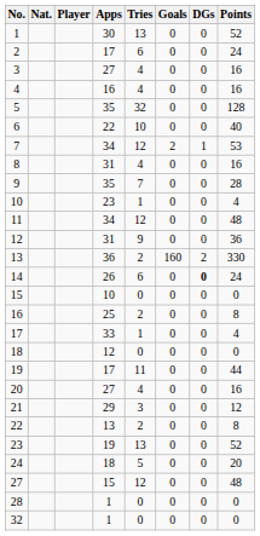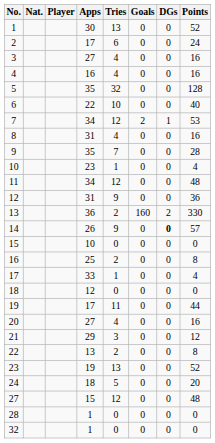 <table class="wikitable sortable" style="text-align: center;">
 <tr>
 <th>No.</th>
 <th>Nat.</th>
 <th>Player</th>
 <th>Apps</th>
 <th>Tries</th>
 <th>Goals</th>
 <th>DGs</th>
 <th>Points</th>
 </tr>
 <tr>
 <td>1</td>
 <td></td>
 <td align="left"></td>
 <td>30</td>
 <td>13</td>
 <td>0</td>
 <td>0</td>
 <td>52</td>
 </tr>
 <tr>
 <td>2</td>
 <td></td>
 <td align="left"></td>
 <td>17</td>
 <td>6</td>
 <td>0</td>
 <td>0</td>
 <td>24</td>
 </tr>
 <tr>
 <td>3</td>
 <td></td>
 <td align="left"></td>
 <td>27</td>
 <td>4</td>
 <td>0</td>
 <td>0</td>
 <td>16</td>
 </tr>
 <tr>
 <td>4</td>
 <td></td>
 <td align="left"></td>
 <td>16</td>
 <td>4</td>
 <td>0</td>
 <td>0</td>
 <td>16</td>
 </tr>
 <tr>
 <td>5</td>
 <td></td>
 <td align="left"></td>
 <td>35</td>
 <td>32</td>
 <td>0</td>
 <td>0</td>
 <td>128</td>
 </tr>
 <tr>
 <td>6</td>
 <td></td>
 <td align="left"></td>
 <td>22</td>
 <td>10</td>
 <td>0</td>
 <td>0</td>
 <td>40</td>
 </tr>
 <tr>
 <td>7</td>
 <td></td>
 <td align="left"></td>
 <td>34</td>
 <td>12</td>
 <td>2</td>
 <td>1</td>
 <td>53</td>
 </tr>
 <tr>
 <td>8</td>
 <td></td>
 <td align="left"></td>
 <td>31</td>
 <td>4</td>
 <td>0</td>
 <td>0</td>
 <td>16</td>
 </tr>
 <tr>
 <td>9</td>
 <td></td>
 <td align="left"></td>
 <td>35</td>
 <td>7</td>
 <td>0</td>
 <td>0</td>
 <td>28</td>
 </tr>
 <tr>
 <td>10</td>
 <td></td>
 <td align="left"></td>
 <td>23</td>
 <td>1</td>
 <td>0</td>
 <td>0</td>
 <td>4</td>
 </tr>
 <tr>
 <td>11</td>
 <td></td>
 <td align="left"></td>
 <td>34</td>
 <td>12</td>
 <td>0</td>
 <td>0</td>
 <td>48</td>
 </tr>
 <tr>
 <td>12</td>
 <td></td>
 <td align="left"></td>
 <td>31</td>
 <td>9</td>
 <td>0</td>
 <td>0</td>
 <td>36</td>
 </tr>
 <tr>
 <td>13</td>
 <td></td>
 <td align="left"></td>
 <td>36</td>
 <td>2</td>
 <td>160</td>
 <td>2</td>
 <td>330</td>
 </tr>
 <tr>
 <td>14</td>
 <td></td>
 <td align="left"></td>
 <td>26</td>
-<td>6</td>
+<td>9</td>
 <td>0</td>
 <td><strong>0</strong></td>
-<td>24</td>
+<td>57</td>
 </tr>
 <tr>
 <td>15</td>
 <td></td>
 <td align="left"></td>
 <td>10</td>
 <td>0</td>
 <td>0</td>
 <td>0</td>
 <td>0</td>
 </tr>
 <tr>
 <td>16</td>
 <td></td>
 <td align="left"></td>
 <td>25</td>
 <td>2</td>
 <td>0</td>
 <td>0</td>
 <td>8</td>
 </tr>
 <tr>
 <td>17</td>
 <td></td>
 <td align="left"></td>
 <td>33</td>
 <td>1</td>
 <td>0</td>
 <td>0</td>
 <td>4</td>
 </tr>
 <tr>
 <td>18</td>
 <td></td>
 <td align="left"></td>
 <td>12</td>
 <td>0</td>
 <td>0</td>
 <td>0</td>
 <td>0</td>
 </tr>
 <tr>
 <td>19</td>
 <td></td>
 <td align="left"></td>
 <td>17</td>
 <td>11</td>
 <td>0</td>
 <td>0</td>
 <td>44</td>
 </tr>
 <tr>
 <td>20</td>
 <td></td>
 <td align="left"></td>
 <td>27</td>
 <td>4</td>
 <td>0</td>
 <td>0</td>
 <td>16</td>
 </tr>
 <tr>
 <td>21</td>
 <td></td>
 <td align="left"></td>
 <td>29</td>
 <td>3</td>
 <td>0</td>
 <td>0</td>
 <td>12</td>
 </tr>
 <tr>
 <td>22</td>
 <td></td>
 <td align="left"></td>
 <td>13</td>
 <td>2</td>
 <td>0</td>
 <td>0</td>
 <td>8</td>
 </tr>
 <tr>
 <td>23</td>
 <td></td>
 <td align="left"></td>
 <td>19</td>
 <td>13</td>
 <td>0</td>
 <td>0</td>
 <td>52</td>
 </tr>
 <tr>
 <td>24</td>
 <td></td>
 <td align="left"></td>
 <td>18</td>
 <td>5</td>
 <td>0</td>
 <td>0</td>
 <td>20</td>
 </tr>
 <tr>
 <td>27</td>
 <td></td>
 <td align="left"></td>
 <td>15</td>
 <td>12</td>
 <td>0</td>
 <td>0</td>
 <td>48</td>
 </tr>
 <tr>
 <td>28</td>
 <td></td>
 <td align="left"></td>
 <td>1</td>
 <td>0</td>
 <td>0</td>
 <td>0</td>
 <td>0</td>
 </tr>
 <tr>
 <td>32</td>
 <td></td>
 <td align="left"></td>
 <td>1</td>
 <td>0</td>
 <td>0</td>
 <td>0</td>
 <td>0</td>
 </tr>
 </table>
